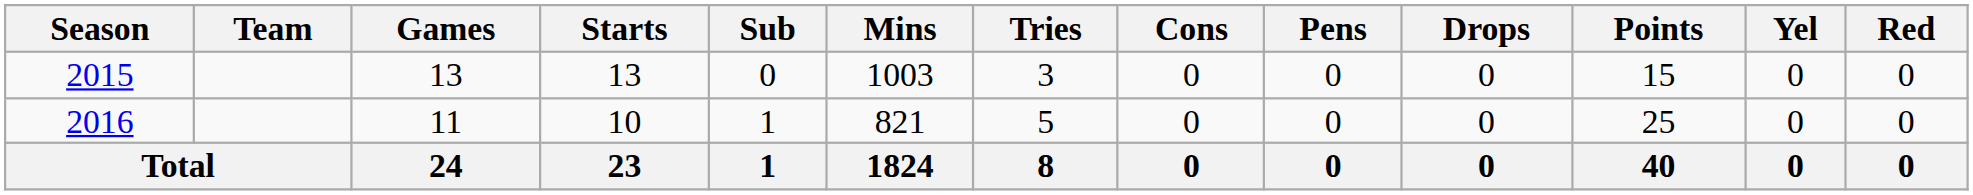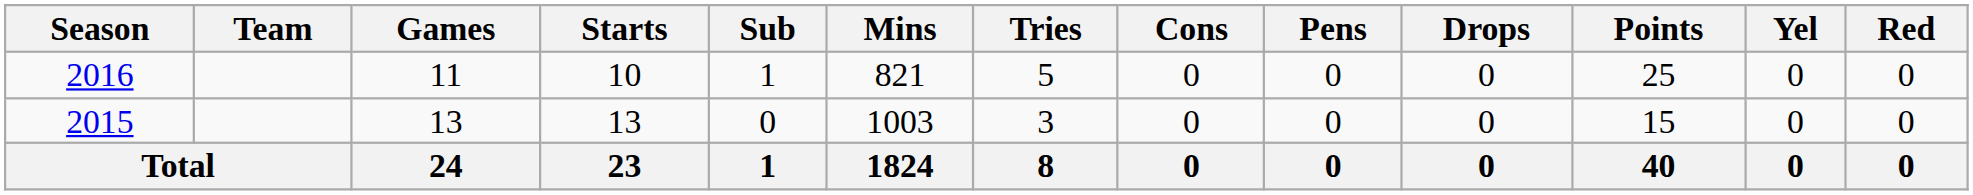 <table class="wikitable" style="text-align:center; line-height:90%; font-size:95%; width:70%;">
 <tr>
 <th>Season</th>
 <th>Team</th>
 <th>Games</th>
 <th>Starts</th>
 <th>Sub</th>
 <th>Mins</th>
 <th>Tries</th>
 <th>Cons</th>
 <th>Pens</th>
 <th>Drops</th>
 <th>Points</th>
 <th>Yel</th>
 <th>Red</th>
 </tr>
 <tr>
+<td><a href='#'>2016</a></td>
+<td></td>
+<td>11</td>
+<td>10</td>
+<td>1</td>
+<td>821</td>
+<td>5</td>
+<td>0</td>
+<td>0</td>
+<td>0</td>
+<td>25</td>
+<td>0</td>
+<td>0</td>
+</tr>
+<tr>
 <td><a href='#'>2015</a></td>
 <td></td>
 <td>13</td>
 <td>13</td>
 <td>0</td>
 <td>1003</td>
 <td>3</td>
 <td>0</td>
 <td>0</td>
 <td>0</td>
 <td>15</td>
-<td>0</td>
-<td>0</td>
-</tr>
-<tr>
-<td><a href='#'>2016</a></td>
-<td></td>
-<td>11</td>
-<td>10</td>
-<td>1</td>
-<td>821</td>
-<td>5</td>
-<td>0</td>
-<td>0</td>
-<td>0</td>
-<td>25</td>
 <td>0</td>
 <td>0</td>
 </tr>
 <tr>
 <th colspan="2">Total</th>
 <th>24</th>
 <th>23</th>
 <th>1</th>
 <th>1824</th>
 <th>8</th>
 <th>0</th>
 <th>0</th>
 <th>0</th>
 <th>40</th>
 <th>0</th>
 <th>0</th>
 </tr>
 </table>
